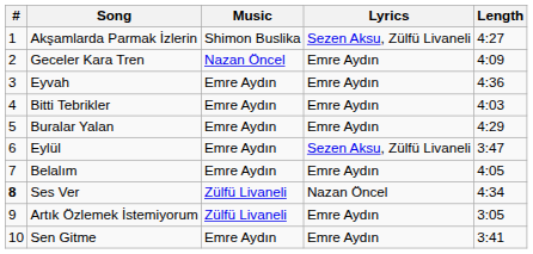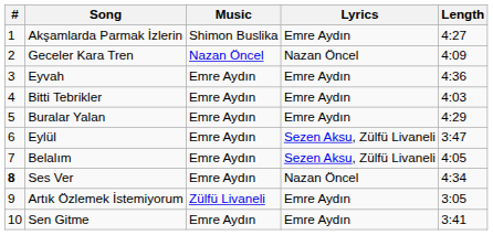 <table class="wikitable">
 <tr>
 <th>#</th>
 <th>Song</th>
 <th>Music</th>
 <th>Lyrics</th>
 <th>Length</th>
 </tr>
 <tr>
 <td>1</td>
 <td>Akşamlarda Parmak İzlerin</td>
 <td>Shimon Buslika</td>
-<td><a href='#'>Sezen Aksu</a>, Zülfü Livaneli</td>
+<td>Emre Aydın</td>
 <td>4:27</td>
 </tr>
 <tr>
 <td>2</td>
 <td>Geceler Kara Tren</td>
 <td><a href='#'>Nazan Öncel</a></td>
-<td>Emre Aydın</td>
+<td>Nazan Öncel</td>
 <td>4:09</td>
 </tr>
 <tr>
 <td>3</td>
 <td>Eyvah</td>
 <td>Emre Aydın</td>
 <td>Emre Aydın</td>
 <td>4:36</td>
 </tr>
 <tr>
 <td>4</td>
 <td>Bitti Tebrikler</td>
 <td>Emre Aydın</td>
 <td>Emre Aydın</td>
 <td>4:03</td>
 </tr>
 <tr>
 <td>5</td>
 <td>Buralar Yalan</td>
 <td>Emre Aydın</td>
 <td>Emre Aydın</td>
 <td>4:29</td>
 </tr>
 <tr>
 <td>6</td>
 <td>Eylül</td>
 <td>Emre Aydın</td>
 <td><a href='#'>Sezen Aksu</a>, Zülfü Livaneli</td>
 <td>3:47</td>
 </tr>
 <tr>
 <td>7</td>
 <td>Belalım</td>
 <td>Emre Aydın</td>
-<td>Emre Aydın</td>
+<td><a href='#'>Sezen Aksu</a>, Zülfü Livaneli</td>
 <td>4:05</td>
 </tr>
 <tr>
 <td><strong>8</strong></td>
 <td>Ses Ver</td>
-<td><a href='#'>Zülfü Livaneli</a></td>
+<td>Emre Aydın</td>
 <td>Nazan Öncel</td>
 <td>4:34</td>
 </tr>
 <tr>
 <td>9</td>
 <td>Artık Özlemek İstemiyorum</td>
 <td><a href='#'>Zülfü Livaneli</a></td>
 <td>Emre Aydın</td>
 <td>3:05</td>
 </tr>
 <tr>
 <td>10</td>
 <td>Sen Gitme</td>
 <td>Emre Aydın</td>
 <td>Emre Aydın</td>
 <td>3:41</td>
 </tr>
 </table>
